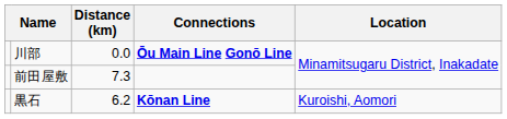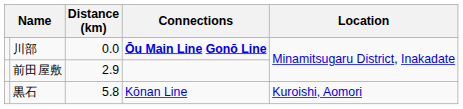 <table class="wikitable">
 <tr>
 <th colspan="2">Name</th>
 <th>Distance<br>(km)</th>
 <th>Connections</th>
 <th>Location</th>
 </tr>
 <tr>
 <td></td>
 <td>川部</td>
 <td style="text-align:right">0.0</td>
 <td><strong><a href='#'>Ōu Main Line</a> <a href='#'>Gonō Line</a></strong></td>
 <td rowspan="2"><a href='#'>Minamitsugaru District</a>, <a href='#'>Inakadate</a></td>
 </tr>
 <tr>
 <td></td>
 <td>前田屋敷</td>
-<td style="text-align:right">7.3</td>
+<td style="text-align:right">2.9</td>
 <td> </td>
 </tr>
 <tr>
 <td></td>
 <td>黒石</td>
-<td style="text-align:right">6.2</td>
-<td><strong><a href='#'>Kōnan Line</a></strong></td>
+<td style="text-align:right">5.8</td>
+<td><a href='#'>Kōnan Line</a></td>
 <td><a href='#'>Kuroishi, Aomori</a></td>
 </tr>
 </table>
